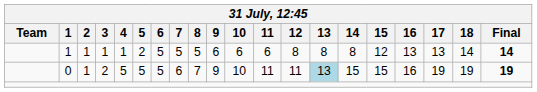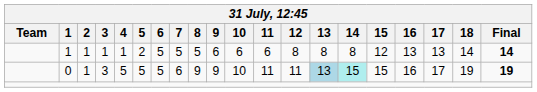 <table class=wikitable style="text-align:center; width: 55%">
 <tr>
 <th colspan=20><em>31 July, 12:45</em></th>
 </tr>
 <tr>
 <th>Team</th>
 <th>1</th>
 <th>2</th>
 <th>3</th>
 <th>4</th>
 <th>5</th>
 <th>6</th>
 <th>7</th>
 <th>8</th>
 <th>9</th>
 <th>10</th>
 <th>11</th>
 <th>12</th>
 <th>13</th>
 <th>14</th>
 <th>15</th>
 <th>16</th>
 <th>17</th>
 <th>18</th>
 <th>Final</th>
 </tr>
 <tr>
 <td align=left></td>
 <td>1</td>
 <td>1</td>
 <td>1</td>
 <td>1</td>
 <td>2</td>
 <td>5</td>
 <td>5</td>
 <td>5</td>
 <td>6</td>
 <td>6</td>
 <td>6</td>
 <td>8</td>
 <td>8</td>
 <td>8</td>
 <td>12</td>
 <td>13</td>
 <td>13</td>
 <td>14</td>
 <td><strong>14</strong></td>
 </tr>
 <tr>
 <td align=left><strong></strong></td>
 <td>0</td>
 <td>1</td>
-<td>2</td>
+<td>3</td>
 <td>5</td>
 <td>5</td>
 <td>5</td>
 <td>6</td>
-<td>7</td>
+<td>9</td>
 <td>9</td>
 <td>10</td>
 <td>11</td>
 <td>11</td>
 <td style="background: lightblue;">13</td>
-<td>15</td>
+<td style="background: paleturquoise;">15</td>
 <td>15</td>
 <td>16</td>
-<td>19</td>
+<td>17</td>
 <td>19</td>
 <td><strong>19</strong></td>
 </tr>
 <tr>
 <td colspan=20></td>
 </tr>
 </table>
